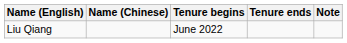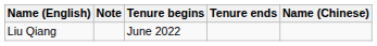 <table class="wikitable">
 <tr>
 <th>Name (English)</th>
-<th>Name (Chinese)</th>
+<th>Note</th>
 <th>Tenure begins</th>
 <th>Tenure ends</th>
-<th>Note</th>
+<th>Name (Chinese)</th>
 </tr>
 <tr>
 <td>Liu Qiang</td>
 <td></td>
 <td>June 2022</td>
 <td></td>
 <td></td>
 </tr>
 </table>
